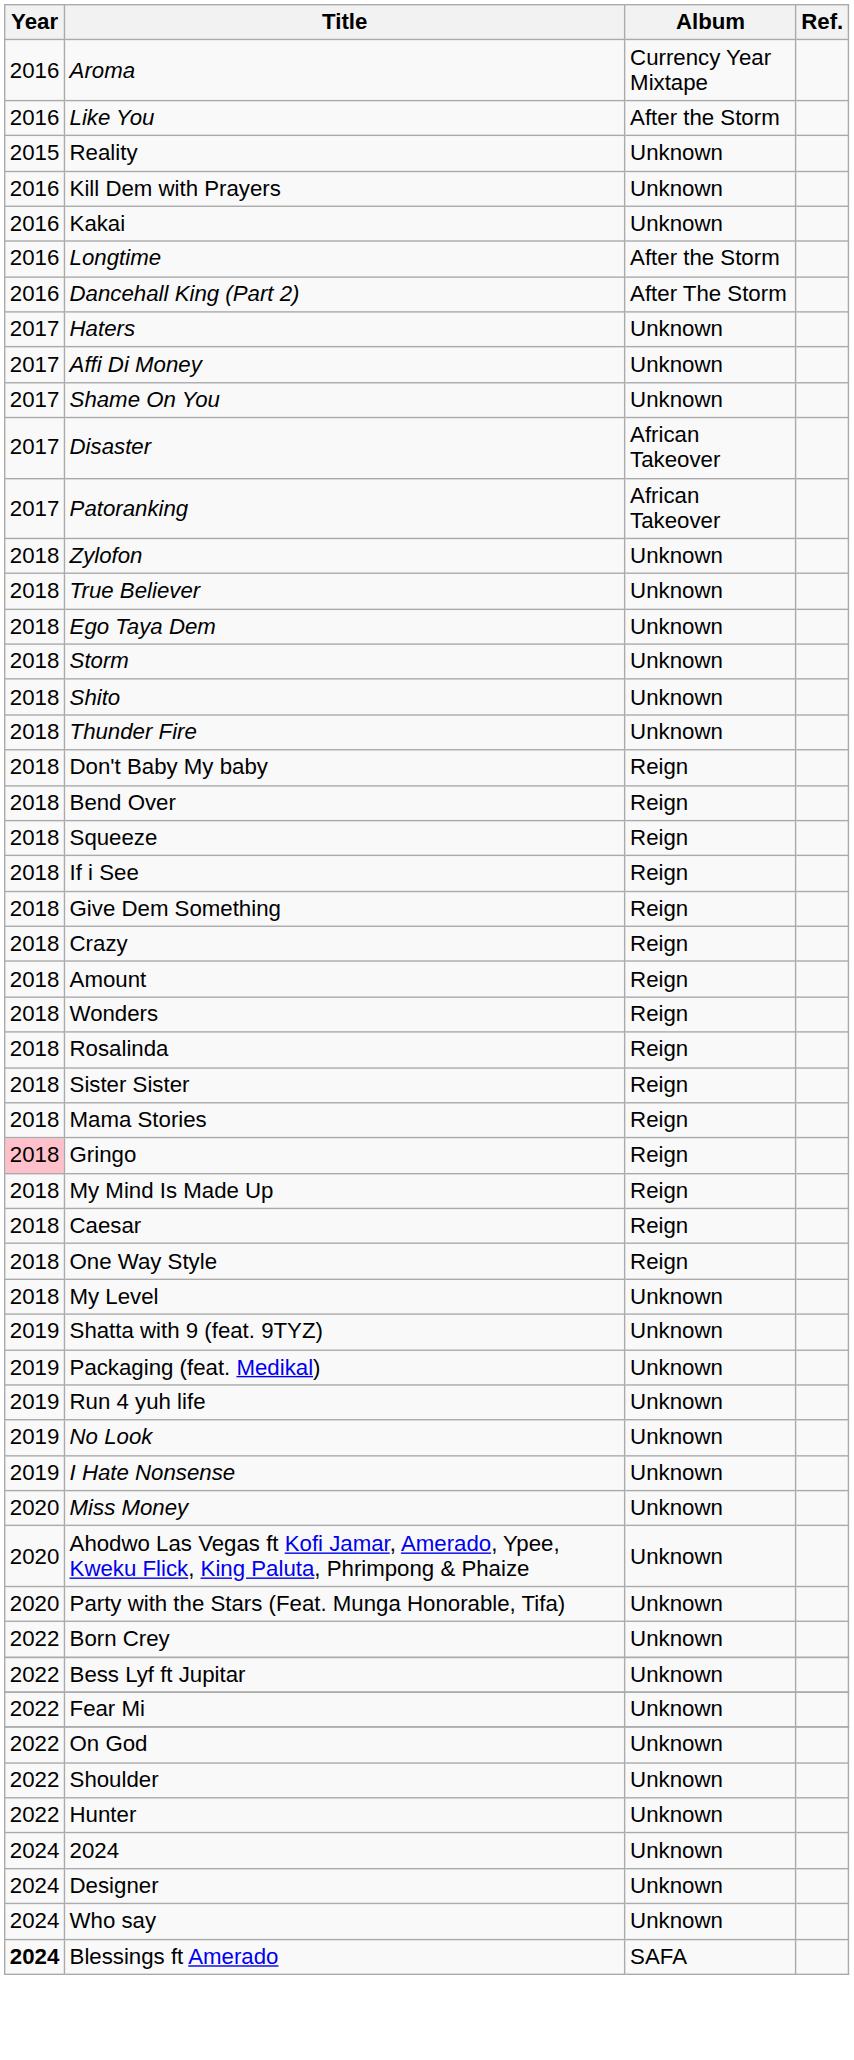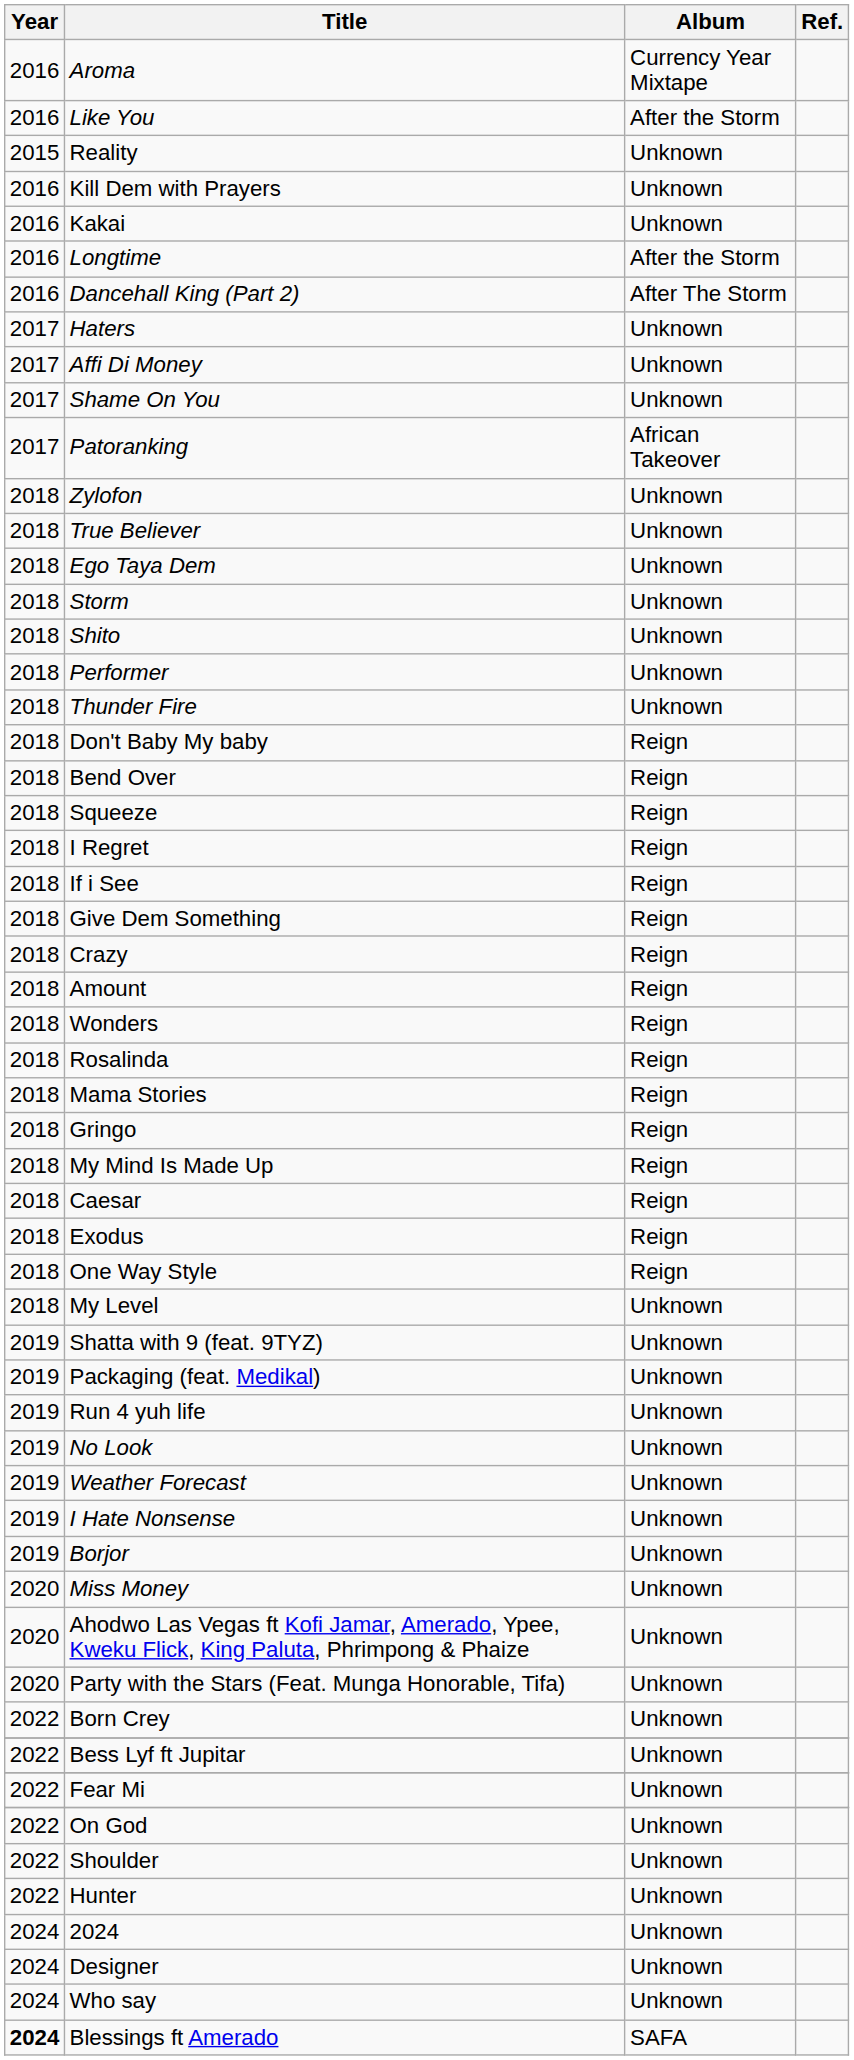 <table class="wikitable">
 <tr>
 <th>Year</th>
 <th>Title</th>
 <th>Album</th>
 <th>Ref.</th>
 </tr>
 <tr>
 <td>2016</td>
 <td><em>Aroma</em></td>
 <td>Currency Year Mixtape</td>
 <td></td>
 </tr>
 <tr>
 <td>2016</td>
 <td><em>Like You</em></td>
 <td>After the Storm</td>
 <td></td>
 </tr>
 <tr>
 <td>2015</td>
 <td>Reality</td>
 <td>Unknown</td>
 <td></td>
 </tr>
 <tr>
 <td>2016</td>
 <td>Kill Dem with Prayers</td>
 <td>Unknown</td>
 <td></td>
 </tr>
 <tr>
 <td>2016</td>
 <td>Kakai</td>
 <td>Unknown</td>
 <td></td>
 </tr>
 <tr>
 <td>2016</td>
 <td><em>Longtime</em></td>
 <td>After the Storm</td>
 <td></td>
 </tr>
 <tr>
 <td>2016</td>
 <td><em>Dancehall King (Part 2)</em></td>
 <td>After The Storm</td>
 <td></td>
 </tr>
 <tr>
 <td>2017</td>
 <td><em>Haters</em></td>
 <td>Unknown</td>
 <td></td>
 </tr>
 <tr>
 <td>2017</td>
 <td><em>Affi Di Money</em></td>
 <td>Unknown</td>
 <td></td>
 </tr>
 <tr>
 <td>2017</td>
 <td><em>Shame On You</em></td>
 <td>Unknown</td>
 <td></td>
 </tr>
 <tr>
 <td>2017</td>
-<td><em>Disaster</em></td>
-<td>African Takeover</td>
-<td></td>
-</tr>
-<tr>
-<td>2017</td>
 <td><em>Patoranking</em></td>
 <td>African Takeover</td>
 <td></td>
 </tr>
 <tr>
 <td>2018</td>
 <td><em>Zylofon</em></td>
 <td>Unknown</td>
 <td></td>
 </tr>
 <tr>
 <td>2018</td>
 <td><em>True Believer</em></td>
 <td>Unknown</td>
 <td></td>
 </tr>
 <tr>
 <td>2018</td>
 <td><em>Ego Taya Dem</em></td>
 <td>Unknown</td>
 <td></td>
 </tr>
 <tr>
 <td>2018</td>
 <td><em>Storm</em></td>
 <td>Unknown</td>
 <td></td>
 </tr>
 <tr>
 <td>2018</td>
 <td><em>Shito</em></td>
 <td>Unknown</td>
 <td></td>
 </tr>
 <tr>
 <td>2018</td>
+<td><em>Performer</em></td>
+<td>Unknown</td>
+<td></td>
+</tr>
+<tr>
+<td>2018</td>
 <td><em>Thunder Fire</em></td>
 <td>Unknown</td>
 <td></td>
 </tr>
 <tr>
 <td>2018</td>
 <td>Don't Baby My baby</td>
 <td>Reign</td>
 <td></td>
 </tr>
 <tr>
 <td>2018</td>
 <td>Bend Over</td>
 <td>Reign</td>
 <td></td>
 </tr>
 <tr>
 <td>2018</td>
 <td>Squeeze</td>
+<td>Reign</td>
+<td></td>
+</tr>
+<tr>
+<td>2018</td>
+<td>I Regret</td>
 <td>Reign</td>
 <td></td>
 </tr>
 <tr>
 <td>2018</td>
 <td>If i See</td>
 <td>Reign</td>
 <td></td>
 </tr>
 <tr>
 <td>2018</td>
 <td>Give Dem Something</td>
 <td>Reign</td>
 <td></td>
 </tr>
 <tr>
 <td>2018</td>
 <td>Crazy</td>
 <td>Reign</td>
 <td></td>
 </tr>
 <tr>
 <td>2018</td>
 <td>Amount</td>
 <td>Reign</td>
 <td></td>
 </tr>
 <tr>
 <td>2018</td>
 <td>Wonders</td>
 <td>Reign</td>
 <td></td>
 </tr>
 <tr>
 <td>2018</td>
 <td>Rosalinda</td>
 <td>Reign</td>
 <td></td>
 </tr>
 <tr>
 <td>2018</td>
-<td>Sister Sister</td>
+<td>Mama Stories</td>
 <td>Reign</td>
 <td></td>
 </tr>
 <tr>
 <td>2018</td>
-<td>Mama Stories</td>
-<td>Reign</td>
-<td></td>
-</tr>
-<tr>
-<td style="background: pink;">2018</td>
 <td>Gringo</td>
 <td>Reign</td>
 <td></td>
 </tr>
 <tr>
 <td>2018</td>
 <td>My Mind Is Made Up</td>
 <td>Reign</td>
 <td></td>
 </tr>
 <tr>
 <td>2018</td>
 <td>Caesar</td>
+<td>Reign</td>
+<td></td>
+</tr>
+<tr>
+<td>2018</td>
+<td>Exodus</td>
 <td>Reign</td>
 <td></td>
 </tr>
 <tr>
 <td>2018</td>
 <td>One Way Style</td>
 <td>Reign</td>
 <td></td>
 </tr>
 <tr>
 <td>2018</td>
 <td>My Level</td>
 <td>Unknown</td>
 <td></td>
 </tr>
 <tr>
 <td>2019</td>
 <td>Shatta with 9 (feat. 9TYZ)</td>
 <td>Unknown</td>
 <td></td>
 </tr>
 <tr>
 <td>2019</td>
 <td>Packaging (feat. <a href='#'>Medikal</a>)</td>
 <td>Unknown</td>
 <td></td>
 </tr>
 <tr>
 <td>2019</td>
 <td>Run 4 yuh life</td>
 <td>Unknown</td>
 <td></td>
 </tr>
 <tr>
 <td>2019</td>
 <td><em>No Look</em></td>
 <td>Unknown</td>
 <td></td>
 </tr>
 <tr>
 <td>2019</td>
+<td><em>Weather Forecast</em></td>
+<td>Unknown</td>
+<td></td>
+</tr>
+<tr>
+<td>2019</td>
 <td><em>I Hate Nonsense</em></td>
+<td>Unknown</td>
+<td></td>
+</tr>
+<tr>
+<td>2019</td>
+<td><em>Borjor</em></td>
 <td>Unknown</td>
 <td></td>
 </tr>
 <tr>
 <td>2020</td>
 <td><em>Miss Money</em></td>
 <td>Unknown</td>
 <td></td>
 </tr>
 <tr>
 <td>2020</td>
 <td>Ahodwo Las Vegas ft <a href='#'>Kofi Jamar</a>, <a href='#'>Amerado</a>, Ypee, <a href='#'>Kweku Flick</a>, <a href='#'>King Paluta</a>, Phrimpong & Phaize</td>
 <td>Unknown</td>
 <td></td>
 </tr>
 <tr>
 <td>2020</td>
 <td>Party with the Stars (Feat. Munga Honorable, Tifa)</td>
 <td>Unknown</td>
 <td></td>
 </tr>
 <tr>
 <td>2022</td>
 <td>Born Crey</td>
 <td>Unknown</td>
 <td></td>
 </tr>
 <tr>
 </tr>
 <tr>
 <td>2022</td>
 <td>Bess Lyf ft Jupitar</td>
 <td>Unknown</td>
 <td></td>
 </tr>
 <tr>
 </tr>
 <tr>
 <td>2022</td>
 <td>Fear Mi</td>
 <td>Unknown</td>
 <td></td>
 </tr>
 <tr>
 </tr>
 <tr>
 <td>2022</td>
 <td>On God</td>
 <td>Unknown</td>
 <td></td>
 </tr>
 <tr>
 <td>2022</td>
 <td>Shoulder</td>
 <td>Unknown</td>
 <td></td>
 </tr>
 <tr>
 <td>2022</td>
 <td>Hunter</td>
 <td>Unknown</td>
 <td></td>
 </tr>
 <tr>
 <td>2024</td>
 <td>2024</td>
 <td>Unknown</td>
 <td></td>
 </tr>
 <tr>
 <td>2024</td>
 <td>Designer</td>
 <td>Unknown</td>
 <td></td>
 </tr>
 <tr>
 <td>2024</td>
 <td>Who say</td>
 <td>Unknown</td>
 <td></td>
 </tr>
 <tr>
 <td><strong>2024</strong></td>
 <td>Blessings ft <a href='#'>Amerado</a></td>
 <td>SAFA</td>
 <td></td>
 </tr>
 </table>
